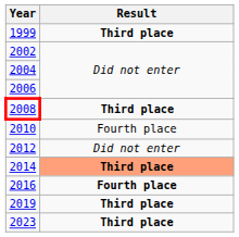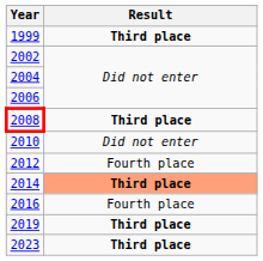 <table class="wikitable" style="text-align: center; font-size:90%">
 <tr>
 <th>Year</th>
 <th style="width:200px">Result</th>
 </tr>
 <tr>
 <td> <a href='#'>1999</a></td>
 <td><strong> Third place</strong></td>
 </tr>
 <tr>
 <td> <a href='#'>2002</a></td>
 <td rowspan="3"><em>Did not enter</em></td>
 </tr>
 <tr>
 <td> <a href='#'>2004</a></td>
 </tr>
 <tr>
 <td> <a href='#'>2006</a></td>
 </tr>
 <tr>
 <td style="border: 3px solid red"> <a href='#'>2008</a></td>
 <td><strong> Third place</strong></td>
 </tr>
 <tr>
 <td> <a href='#'>2010</a></td>
-<td>Fourth place</td>
+<td><em>Did not enter</em></td>
 </tr>
 <tr>
 <td> <a href='#'>2012</a></td>
-<td><em>Did not enter</em></td>
+<td>Fourth place</td>
 </tr>
 <tr>
 <td> <a href='#'>2014</a></td>
 <td style="background: lightsalmon;"><strong> Third place</strong></td>
 </tr>
 <tr>
 <td> <a href='#'>2016</a></td>
-<td><strong>Fourth place</strong></td>
+<td>Fourth place</td>
 </tr>
 <tr>
 <td> <a href='#'>2019</a></td>
 <td><strong> Third place</strong></td>
 </tr>
 <tr>
 <td> <a href='#'>2023</a></td>
 <td><strong> Third place</strong></td>
 </tr>
 </table>
